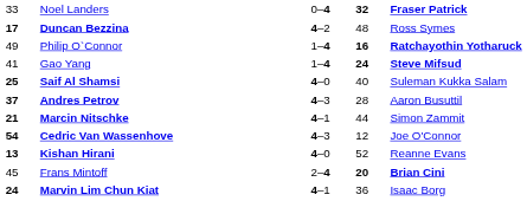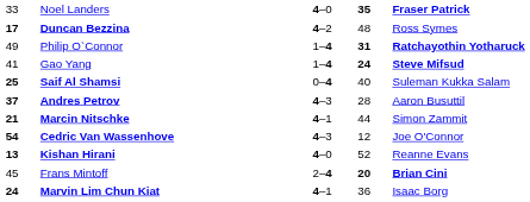 <table width="100%" cellspacing="5">
 <tr>
 <th width=5%></th>
 <th width=40%></th>
 <th width=10%></th>
 <th width=5%></th>
 <th width=40%></th>
 </tr>
 <tr>
 <td>33</td>
 <td> <a href='#'>Noel Landers</a></td>
-<td align="center">0–<strong>4</strong></td>
-<td><strong>32</strong></td>
+<td align="center"><strong>4</strong>–0</td>
+<td><strong>35</strong></td>
 <td> <strong><a href='#'>Fraser Patrick</a></strong></td>
 </tr>
 <tr>
 <td><strong>17</strong></td>
 <td> <strong><a href='#'>Duncan Bezzina</a></strong></td>
 <td align="center"><strong>4</strong>–2</td>
 <td>48</td>
 <td> <a href='#'>Ross Symes</a></td>
 </tr>
 <tr>
 <td>49</td>
 <td> <a href='#'>Philip O`Connor</a></td>
 <td align="center">1–<strong>4</strong></td>
-<td><strong>16</strong></td>
+<td><strong>31</strong></td>
 <td> <strong><a href='#'>Ratchayothin Yotharuck</a></strong></td>
 </tr>
 <tr>
 <td>41</td>
 <td> <a href='#'>Gao Yang</a></td>
 <td align="center">1–<strong>4</strong></td>
 <td><strong>24</strong></td>
 <td> <strong><a href='#'>Steve Mifsud</a></strong></td>
 </tr>
 <tr>
 <td><strong>25</strong></td>
 <td> <strong><a href='#'>Saif Al Shamsi</a></strong></td>
-<td align="center"><strong>4</strong>–0</td>
+<td align="center">0–<strong>4</strong></td>
 <td>40</td>
 <td> <a href='#'>Suleman Kukka Salam</a></td>
 </tr>
 <tr>
 <td><strong>37</strong></td>
 <td> <strong><a href='#'>Andres Petrov</a></strong></td>
 <td align="center"><strong>4</strong>–3</td>
 <td>28</td>
 <td> <a href='#'>Aaron Busuttil</a></td>
 </tr>
 <tr>
 <td><strong>21</strong></td>
 <td> <strong><a href='#'>Marcin Nitschke</a></strong></td>
 <td align="center"><strong>4</strong>–1</td>
 <td>44</td>
 <td> <a href='#'>Simon Zammit</a></td>
 </tr>
 <tr>
 <td><strong>54</strong></td>
 <td> <strong><a href='#'>Cedric Van Wassenhove</a></strong></td>
 <td align="center"><strong>4</strong>–3</td>
 <td>12</td>
 <td> <a href='#'>Joe O'Connor</a></td>
 </tr>
 <tr>
 <td><strong>13</strong></td>
 <td> <strong><a href='#'>Kishan Hirani</a></strong></td>
 <td align="center"><strong>4</strong>–0</td>
 <td>52</td>
 <td> <a href='#'>Reanne Evans</a></td>
 </tr>
 <tr>
 <td>45</td>
 <td> <a href='#'>Frans Mintoff</a></td>
 <td align="center">2–<strong>4</strong></td>
 <td><strong>20</strong></td>
 <td> <strong><a href='#'>Brian Cini</a></strong></td>
 </tr>
 <tr>
 <td><strong>24</strong></td>
 <td> <strong><a href='#'>Marvin Lim Chun Kiat</a></strong></td>
 <td align="center"><strong>4</strong>–1</td>
 <td>36</td>
 <td> <a href='#'>Isaac Borg</a></td>
 </tr>
 </table>
